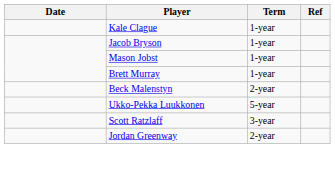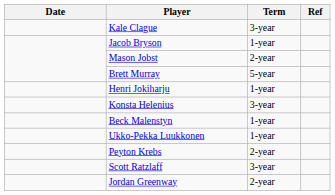 <table class="wikitable">
 <tr>
 <th style="width: 10em;">Date</th>
 <th style="width: 14em;">Player</th>
 <th style="width: 5em;">Term</th>
 <th style="width: 2.5em;">Ref</th>
 </tr>
 <tr>
 <td></td>
 <td><a href='#'>Kale Clague</a></td>
-<td>1-year</td>
+<td>3-year</td>
 <td></td>
 </tr>
 <tr>
 <td rowspan=3></td>
 <td><a href='#'>Jacob Bryson</a></td>
 <td>1-year</td>
 <td></td>
 </tr>
 <tr>
 <td><a href='#'>Mason Jobst</a></td>
-<td>1-year</td>
+<td>2-year</td>
 <td></td>
 </tr>
 <tr>
 <td><a href='#'>Brett Murray</a></td>
+<td>5-year</td>
+<td></td>
+</tr>
+<tr>
+<td></td>
+<td><a href='#'>Henri Jokiharju</a></td>
 <td>1-year</td>
 <td></td>
 </tr>
 <tr>
 <td></td>
+<td><a href='#'>Konsta Helenius</a></td>
+<td>3-year</td>
+<td></td>
+</tr>
+<tr>
+<td></td>
 <td><a href='#'>Beck Malenstyn</a></td>
-<td>2-year</td>
+<td>1-year</td>
 <td></td>
 </tr>
 <tr>
 <td></td>
 <td><a href='#'>Ukko-Pekka Luukkonen</a></td>
-<td>5-year</td>
+<td>1-year</td>
+<td></td>
+</tr>
+<tr>
+<td></td>
+<td><a href='#'>Peyton Krebs</a></td>
+<td>2-year</td>
 <td></td>
 </tr>
 <tr>
 <td></td>
 <td><a href='#'>Scott Ratzlaff</a></td>
 <td>3-year</td>
 <td></td>
 </tr>
 <tr>
 <td></td>
 <td><a href='#'>Jordan Greenway</a></td>
 <td>2-year</td>
 <td></td>
 </tr>
 </table>
